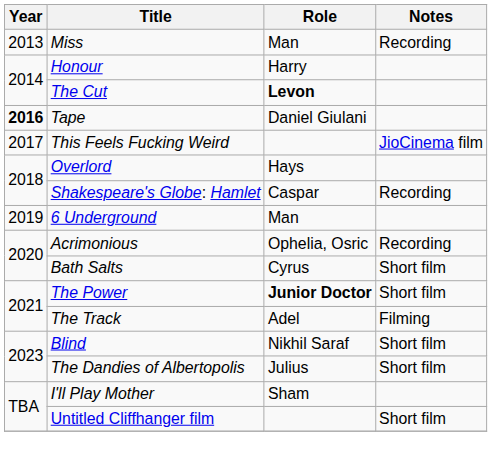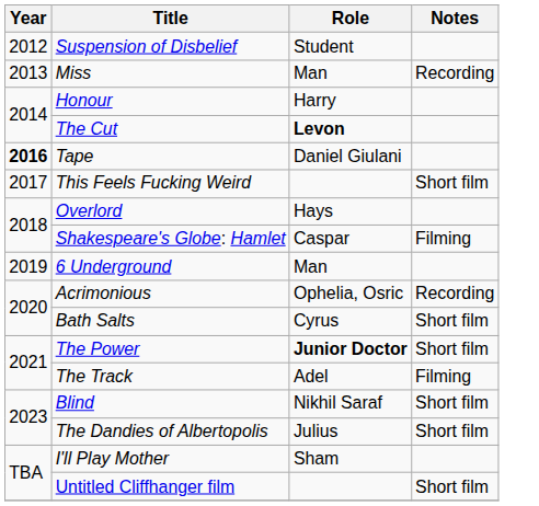 <table class="wikitable sortable">
 <tr>
 <th>Year</th>
 <th>Title</th>
 <th>Role</th>
 <th class="unsortable">Notes</th>
+</tr>
+<tr>
+<td>2012</td>
+<td><em><a href='#'>Suspension of Disbelief</a></em></td>
+<td>Student</td>
+<td></td>
 </tr>
 <tr>
 <td>2013</td>
 <td><em>Miss</em></td>
 <td>Man</td>
 <td>Recording</td>
 </tr>
 <tr>
 <td rowspan="2">2014</td>
 <td><em><a href='#'>Honour</a></em></td>
 <td>Harry</td>
 <td></td>
 </tr>
 <tr>
 <td><em><a href='#'>The Cut</a></em></td>
 <td><strong>Levon</strong></td>
 <td></td>
 </tr>
 <tr>
 <td><strong>2016</strong></td>
 <td><em>Tape</em></td>
 <td>Daniel Giulani</td>
 <td></td>
 </tr>
 <tr>
 <td>2017</td>
 <td><em>This Feels Fucking Weird</em></td>
 <td></td>
-<td><a href='#'>JioCinema</a> film</td>
+<td>Short film</td>
 </tr>
 <tr>
 <td rowspan="2">2018</td>
 <td><em><a href='#'>Overlord</a></em></td>
 <td>Hays</td>
 <td></td>
 </tr>
 <tr>
 <td><em><a href='#'>Shakespeare's Globe</a></em>: <em><a href='#'>Hamlet</a></em></td>
 <td>Caspar</td>
-<td>Recording</td>
+<td>Filming</td>
 </tr>
 <tr>
 <td>2019</td>
 <td><em><a href='#'>6 Underground</a></em></td>
 <td>Man</td>
 <td></td>
 </tr>
 <tr>
 <td rowspan="2">2020</td>
 <td><em>Acrimonious</em></td>
 <td>Ophelia, Osric</td>
 <td>Recording</td>
 </tr>
 <tr>
 <td><em>Bath Salts</em></td>
 <td>Cyrus</td>
 <td>Short film</td>
 </tr>
 <tr>
 <td rowspan="2">2021</td>
 <td><em><a href='#'>The Power</a></em></td>
 <td><strong>Junior Doctor</strong></td>
 <td>Short film</td>
 </tr>
 <tr>
 <td><em>The Track</em></td>
 <td>Adel</td>
 <td>Filming</td>
 </tr>
 <tr>
 <td rowspan="2">2023</td>
 <td><em><a href='#'>Blind</a></em></td>
 <td>Nikhil Saraf</td>
 <td>Short film</td>
 </tr>
 <tr>
 <td><em>The Dandies of Albertopolis</em></td>
 <td>Julius</td>
 <td>Short film</td>
 </tr>
 <tr>
 <td rowspan="2">TBA</td>
 <td><em>I'll Play Mother</em></td>
 <td>Sham</td>
 <td></td>
 </tr>
 <tr>
 <td><a href='#'>Untitled Cliffhanger film</a></td>
 <td></td>
 <td>Short film</td>
 </tr>
 <tr>
 </tr>
 </table>
